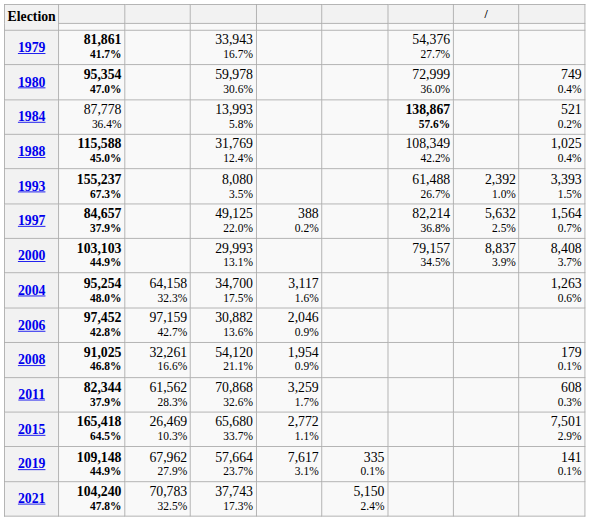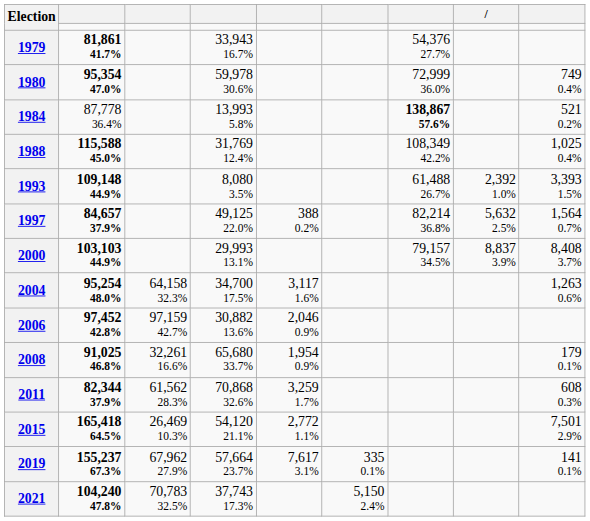 <table class="wikitable" style="text-align:right; line-height:16px">
 <tr>
 <th rowspan="2" width="20">Election</th>
 <th width="70" style="font-size:85%"></th>
 <th width="70" style="font-size:85%"></th>
 <th width="70" style="font-size:85%"></th>
 <th width="70" style="font-size:85%"></th>
 <th width="70" style="font-size:85%"></th>
 <th width="70" style="font-size:85%"></th>
 <th width="70" style="font-size:85%"> /<br></th>
 <th width="70" style="font-size:85%"></th>
 </tr>
 <tr>
 <td></td>
 <td></td>
 <td></td>
 <td></td>
 <td></td>
 <td></td>
 <td></td>
 <td></td>
 </tr>
 <tr>
 <th scope="row"><a href='#'>1979</a></th>
 <td><strong>81,861<br><small>41.7%</small></strong></td>
 <td></td>
 <td>33,943<br><small>16.7%</small></td>
 <td></td>
 <td></td>
 <td>54,376<br><small>27.7%</small></td>
 <td></td>
 <td></td>
 </tr>
 <tr>
 <th scope="row"><a href='#'>1980</a></th>
 <td><strong>95,354<br><small>47.0%</small></strong></td>
 <td></td>
 <td>59,978<br><small>30.6%</small></td>
 <td></td>
 <td></td>
 <td>72,999<br><small>36.0%</small></td>
 <td></td>
 <td>749<br><small>0.4%</small></td>
 </tr>
 <tr>
 <th scope="row"><a href='#'>1984</a></th>
 <td>87,778<br><small>36.4%</small></td>
 <td></td>
 <td>13,993<br><small>5.8%</small></td>
 <td></td>
 <td></td>
 <td><strong>138,867<br><small>57.6%</small></strong></td>
 <td></td>
 <td>521<br><small>0.2%</small></td>
 </tr>
 <tr>
 <th scope="row"><a href='#'>1988</a></th>
 <td><strong>115,588<br><small>45.0%</small></strong></td>
 <td></td>
 <td>31,769<br><small>12.4%</small></td>
 <td></td>
 <td></td>
 <td>108,349<br><small>42.2%</small></td>
 <td></td>
 <td>1,025<br><small>0.4%</small></td>
 </tr>
 <tr>
 <th scope="row"><a href='#'>1993</a></th>
-<td><strong>155,237<br><small>67.3%</small></strong></td>
+<td><strong>109,148<br><small>44.9%</small></strong></td>
 <td></td>
 <td>8,080<br><small>3.5%</small></td>
 <td></td>
 <td></td>
 <td>61,488<br><small>26.7%</small></td>
 <td>2,392<br><small>1.0%</small></td>
 <td>3,393<br><small>1.5%</small></td>
 </tr>
 <tr>
 <th scope="row"><a href='#'>1997</a></th>
 <td><strong>84,657<br><small>37.9%</small></strong></td>
 <td></td>
 <td>49,125<br><small>22.0%</small></td>
 <td>388<br><small>0.2%</small></td>
 <td></td>
 <td>82,214<br><small>36.8%</small></td>
 <td>5,632<br><small>2.5%</small></td>
 <td>1,564<br><small>0.7%</small></td>
 </tr>
 <tr>
 <th scope="row"><a href='#'>2000</a></th>
 <td><strong>103,103<br><small>44.9%</small></strong></td>
 <td></td>
 <td>29,993<br><small>13.1%</small></td>
 <td></td>
 <td></td>
 <td>79,157<br><small>34.5%</small></td>
 <td>8,837<br><small>3.9%</small></td>
 <td>8,408<br><small>3.7%</small></td>
 </tr>
 <tr>
 <th scope="row"><a href='#'>2004</a></th>
 <td><strong>95,254<br><small>48.0%</small></strong></td>
 <td>64,158<br><small>32.3%</small></td>
 <td>34,700<br><small>17.5%</small></td>
 <td>3,117<br><small>1.6%</small></td>
 <td></td>
 <td></td>
 <td></td>
 <td>1,263<br><small>0.6%</small></td>
 </tr>
 <tr>
 <th scope="row"><a href='#'>2006</a></th>
 <td><strong>97,452<br><small>42.8%</small></strong></td>
 <td>97,159<br><small>42.7%</small></td>
 <td>30,882<br><small>13.6%</small></td>
 <td>2,046<br><small>0.9%</small></td>
 <td></td>
 <td></td>
 <td></td>
 <td></td>
 </tr>
 <tr>
 <th scope="row"><a href='#'>2008</a></th>
 <td><strong>91,025<br><small>46.8%</small></strong></td>
 <td>32,261<br><small>16.6%</small></td>
-<td>54,120<br><small>21.1%</small></td>
+<td>65,680<br><small>33.7%</small></td>
 <td>1,954<br><small>0.9%</small></td>
 <td></td>
 <td></td>
 <td></td>
 <td>179<br><small>0.1%</small></td>
 </tr>
 <tr>
 <th scope="row"><a href='#'>2011</a></th>
 <td><strong>82,344<br><small>37.9%</small></strong></td>
 <td>61,562<br><small>28.3%</small></td>
 <td>70,868<br><small>32.6%</small></td>
 <td>3,259<br><small>1.7%</small></td>
 <td></td>
 <td></td>
 <td></td>
 <td>608<br><small>0.3%</small></td>
 </tr>
 <tr>
 <th scope="row"><a href='#'>2015</a></th>
 <td><strong>165,418<br><small>64.5%</small></strong></td>
 <td>26,469<br><small>10.3%</small></td>
-<td>65,680<br><small>33.7%</small></td>
+<td>54,120<br><small>21.1%</small></td>
 <td>2,772<br><small>1.1%</small></td>
 <td></td>
 <td></td>
 <td></td>
 <td>7,501<br><small>2.9%</small></td>
 </tr>
 <tr>
 <th scope="row"><a href='#'>2019</a></th>
-<td><strong>109,148<br><small>44.9%</small></strong></td>
+<td><strong>155,237<br><small>67.3%</small></strong></td>
 <td>67,962<br><small>27.9%</small></td>
 <td>57,664<br><small>23.7%</small></td>
 <td>7,617<br><small>3.1%</small></td>
 <td>335<br><small>0.1%</small></td>
 <td></td>
 <td></td>
 <td>141<br><small>0.1%</small></td>
 </tr>
 <tr>
 <th scope="row"><a href='#'>2021</a></th>
 <td><strong>104,240<br><small>47.8%</small></strong></td>
 <td>70,783<br><small>32.5%</small></td>
 <td>37,743<br><small>17.3%</small></td>
 <td></td>
 <td>5,150<br><small>2.4%</small></td>
 <td></td>
 <td></td>
 <td></td>
 </tr>
 </table>
